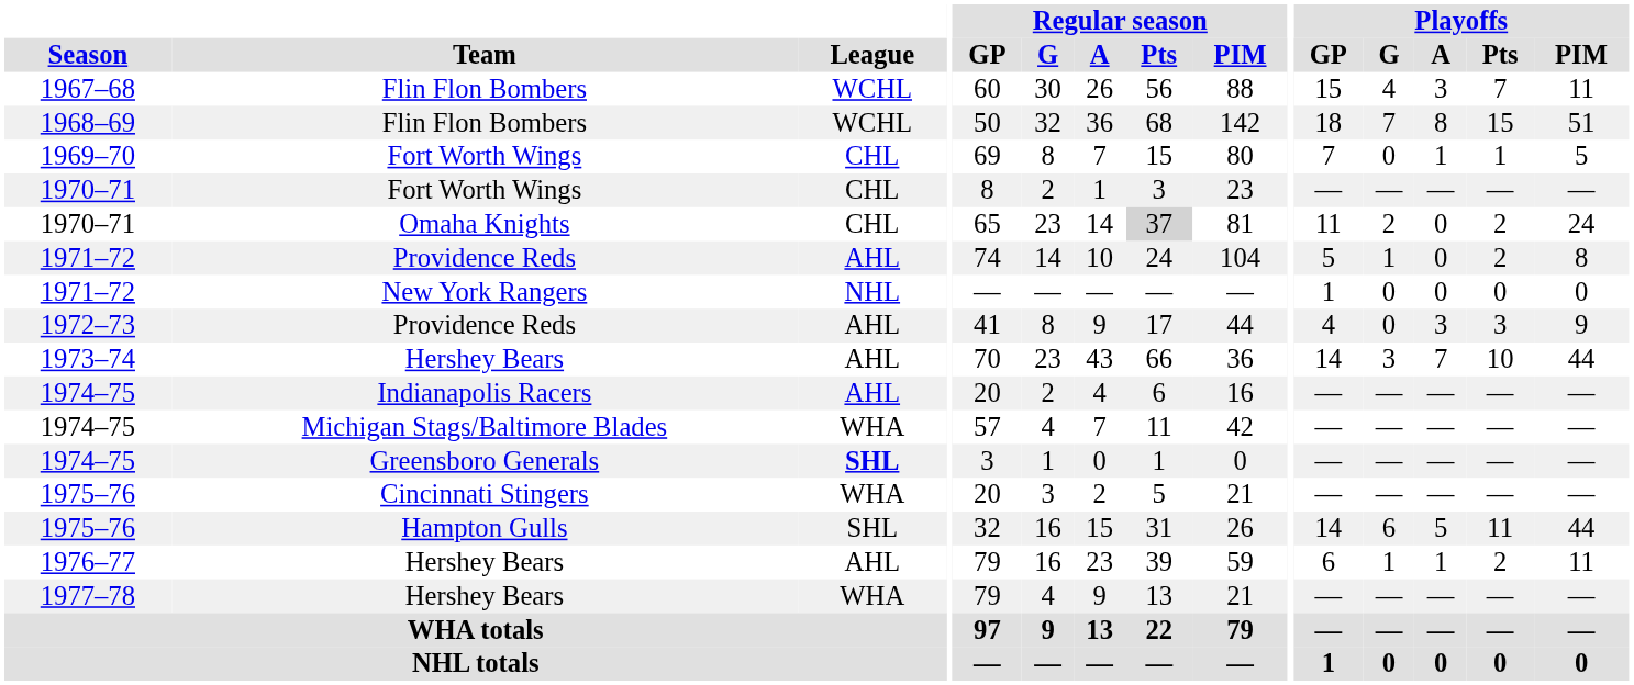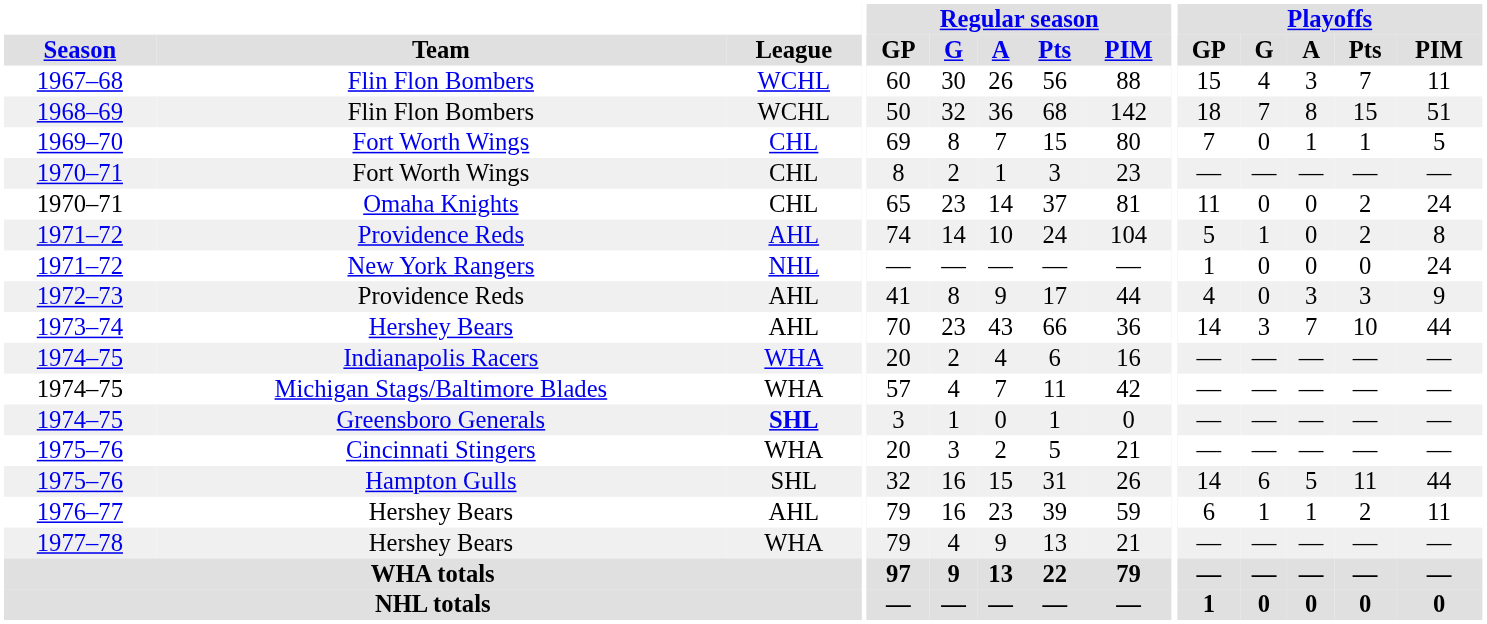 <table border="0" cellpadding="1" cellspacing="0" style="text-align:center; width:60em">
 <tr bgcolor="#e0e0e0">
 <th colspan="3" bgcolor="#ffffff"></th>
 <th rowspan="100" bgcolor="#ffffff"></th>
 <th colspan="5"><a href='#'>Regular season</a></th>
 <th rowspan="100" bgcolor="#ffffff"></th>
 <th colspan="5"><a href='#'>Playoffs</a></th>
 </tr>
 <tr bgcolor="#e0e0e0">
 <th><a href='#'>Season</a></th>
 <th>Team</th>
 <th>League</th>
 <th>GP</th>
 <th><a href='#'>G</a></th>
 <th><a href='#'>A</a></th>
 <th><a href='#'>Pts</a></th>
 <th><a href='#'>PIM</a></th>
 <th>GP</th>
 <th>G</th>
 <th>A</th>
 <th>Pts</th>
 <th>PIM</th>
 </tr>
 <tr>
 <td><a href='#'>1967–68</a></td>
 <td><a href='#'>Flin Flon Bombers</a></td>
 <td><a href='#'>WCHL</a></td>
 <td>60</td>
 <td>30</td>
 <td>26</td>
 <td>56</td>
 <td>88</td>
 <td>15</td>
 <td>4</td>
 <td>3</td>
 <td>7</td>
 <td>11</td>
 </tr>
 <tr bgcolor="#f0f0f0">
 <td><a href='#'>1968–69</a></td>
 <td>Flin Flon Bombers</td>
 <td>WCHL</td>
 <td>50</td>
 <td>32</td>
 <td>36</td>
 <td>68</td>
 <td>142</td>
 <td>18</td>
 <td>7</td>
 <td>8</td>
 <td>15</td>
 <td>51</td>
 </tr>
 <tr>
 <td><a href='#'>1969–70</a></td>
 <td><a href='#'>Fort Worth Wings</a></td>
 <td><a href='#'>CHL</a></td>
 <td>69</td>
 <td>8</td>
 <td>7</td>
 <td>15</td>
 <td>80</td>
 <td>7</td>
 <td>0</td>
 <td>1</td>
 <td>1</td>
 <td>5</td>
 </tr>
 <tr bgcolor="#f0f0f0">
 <td><a href='#'>1970–71</a></td>
 <td>Fort Worth Wings</td>
 <td>CHL</td>
 <td>8</td>
 <td>2</td>
 <td>1</td>
 <td>3</td>
 <td>23</td>
 <td>—</td>
 <td>—</td>
 <td>—</td>
 <td>—</td>
 <td>—</td>
 </tr>
 <tr>
 <td>1970–71</td>
 <td><a href='#'>Omaha Knights</a></td>
 <td>CHL</td>
 <td>65</td>
 <td>23</td>
 <td>14</td>
-<td style="background: lightgrey;">37</td>
+<td>37</td>
 <td>81</td>
 <td>11</td>
-<td>2</td>
+<td>0</td>
 <td>0</td>
 <td>2</td>
 <td>24</td>
 </tr>
 <tr bgcolor="#f0f0f0">
 <td><a href='#'>1971–72</a></td>
 <td><a href='#'>Providence Reds</a></td>
 <td><a href='#'>AHL</a></td>
 <td>74</td>
 <td>14</td>
 <td>10</td>
 <td>24</td>
 <td>104</td>
 <td>5</td>
 <td>1</td>
 <td>0</td>
 <td>2</td>
 <td>8</td>
 </tr>
 <tr>
 <td><a href='#'>1971–72</a></td>
 <td><a href='#'>New York Rangers</a></td>
 <td><a href='#'>NHL</a></td>
 <td>—</td>
 <td>—</td>
 <td>—</td>
 <td>—</td>
 <td>—</td>
 <td>1</td>
 <td>0</td>
 <td>0</td>
 <td>0</td>
-<td>0</td>
+<td>24</td>
 </tr>
 <tr bgcolor="#f0f0f0">
 <td><a href='#'>1972–73</a></td>
 <td>Providence Reds</td>
 <td>AHL</td>
 <td>41</td>
 <td>8</td>
 <td>9</td>
 <td>17</td>
 <td>44</td>
 <td>4</td>
 <td>0</td>
 <td>3</td>
 <td>3</td>
 <td>9</td>
 </tr>
 <tr>
 <td><a href='#'>1973–74</a></td>
 <td><a href='#'>Hershey Bears</a></td>
 <td>AHL</td>
 <td>70</td>
 <td>23</td>
 <td>43</td>
 <td>66</td>
 <td>36</td>
 <td>14</td>
 <td>3</td>
 <td>7</td>
 <td>10</td>
 <td>44</td>
 </tr>
 <tr bgcolor="#f0f0f0">
 <td><a href='#'>1974–75</a></td>
 <td><a href='#'>Indianapolis Racers</a></td>
-<td><a href='#'>AHL</a></td>
+<td><a href='#'>WHA</a></td>
 <td>20</td>
 <td>2</td>
 <td>4</td>
 <td>6</td>
 <td>16</td>
 <td>—</td>
 <td>—</td>
 <td>—</td>
 <td>—</td>
 <td>—</td>
 </tr>
 <tr>
 <td>1974–75</td>
 <td><a href='#'>Michigan Stags/Baltimore Blades</a></td>
 <td>WHA</td>
 <td>57</td>
 <td>4</td>
 <td>7</td>
 <td>11</td>
 <td>42</td>
 <td>—</td>
 <td>—</td>
 <td>—</td>
 <td>—</td>
 <td>—</td>
 </tr>
 <tr bgcolor="#f0f0f0">
 <td><a href='#'>1974–75</a></td>
 <td><a href='#'>Greensboro Generals</a></td>
 <td><strong><a href='#'>SHL</a></strong></td>
 <td>3</td>
 <td>1</td>
 <td>0</td>
 <td>1</td>
 <td>0</td>
 <td>—</td>
 <td>—</td>
 <td>—</td>
 <td>—</td>
 <td>—</td>
 </tr>
 <tr>
 <td><a href='#'>1975–76</a></td>
 <td><a href='#'>Cincinnati Stingers</a></td>
 <td>WHA</td>
 <td>20</td>
 <td>3</td>
 <td>2</td>
 <td>5</td>
 <td>21</td>
 <td>—</td>
 <td>—</td>
 <td>—</td>
 <td>—</td>
 <td>—</td>
 </tr>
 <tr bgcolor="#f0f0f0">
 <td><a href='#'>1975–76</a></td>
 <td><a href='#'>Hampton Gulls</a></td>
 <td>SHL</td>
 <td>32</td>
 <td>16</td>
 <td>15</td>
 <td>31</td>
 <td>26</td>
 <td>14</td>
 <td>6</td>
 <td>5</td>
 <td>11</td>
 <td>44</td>
 </tr>
 <tr>
 <td><a href='#'>1976–77</a></td>
 <td>Hershey Bears</td>
 <td>AHL</td>
 <td>79</td>
 <td>16</td>
 <td>23</td>
 <td>39</td>
 <td>59</td>
 <td>6</td>
 <td>1</td>
 <td>1</td>
 <td>2</td>
 <td>11</td>
 </tr>
 <tr bgcolor="#f0f0f0">
 <td><a href='#'>1977–78</a></td>
 <td>Hershey Bears</td>
 <td>WHA</td>
 <td>79</td>
 <td>4</td>
 <td>9</td>
 <td>13</td>
 <td>21</td>
 <td>—</td>
 <td>—</td>
 <td>—</td>
 <td>—</td>
 <td>—</td>
 </tr>
 <tr bgcolor="#e0e0e0">
 <th colspan="3">WHA totals</th>
 <th>97</th>
 <th>9</th>
 <th>13</th>
 <th>22</th>
 <th>79</th>
 <th>—</th>
 <th>—</th>
 <th>—</th>
 <th>—</th>
 <th>—</th>
 </tr>
 <tr bgcolor="#e0e0e0">
 <th colspan="3">NHL totals</th>
 <th>—</th>
 <th>—</th>
 <th>—</th>
 <th>—</th>
 <th>—</th>
 <th>1</th>
 <th>0</th>
 <th>0</th>
 <th>0</th>
 <th>0</th>
 </tr>
 </table>
